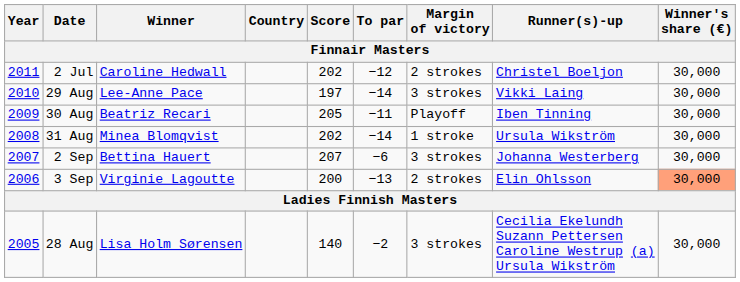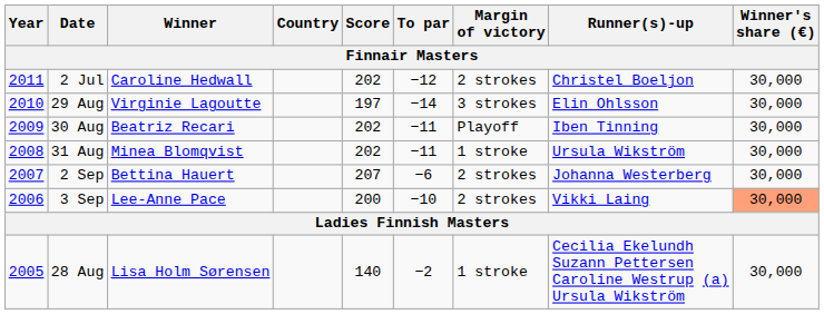 <table class=wikitable style="font-size:95%">
 <tr>
 <th>Year</th>
 <th>Date</th>
 <th>Winner</th>
 <th>Country</th>
 <th>Score</th>
 <th>To par</th>
 <th>Margin<br>of victory</th>
 <th>Runner(s)-up</th>
 <th>Winner's<br>share (€)</th>
 </tr>
 <tr>
 <th colspan=10>Finnair Masters</th>
 </tr>
 <tr>
 <td><a href='#'>2011</a></td>
 <td align=right>2 Jul</td>
 <td><a href='#'>Caroline Hedwall</a></td>
 <td></td>
 <td align=center>202</td>
 <td align=center>−12</td>
 <td>2 strokes</td>
 <td> <a href='#'>Christel Boeljon</a></td>
 <td align=center>30,000</td>
 </tr>
 <tr>
 <td><a href='#'>2010</a></td>
 <td align=right>29 Aug</td>
-<td><a href='#'>Lee-Anne Pace</a></td>
+<td><a href='#'>Virginie Lagoutte</a></td>
 <td></td>
 <td align=center>197</td>
 <td align=center>−14</td>
 <td>3 strokes</td>
-<td> <a href='#'>Vikki Laing</a></td>
+<td> <a href='#'>Elin Ohlsson</a></td>
 <td align=center>30,000</td>
 </tr>
 <tr>
 <td><a href='#'>2009</a></td>
 <td align=right>30 Aug</td>
 <td><a href='#'>Beatriz Recari</a></td>
 <td></td>
-<td align=center>205</td>
+<td align=center>202</td>
 <td align=center>−11</td>
 <td>Playoff</td>
 <td> <a href='#'>Iben Tinning</a></td>
 <td align=center>30,000</td>
 </tr>
 <tr>
 <td><a href='#'>2008</a></td>
 <td align=right>31 Aug</td>
 <td><a href='#'>Minea Blomqvist</a></td>
 <td></td>
 <td align=center>202</td>
-<td align=center>−14</td>
+<td align=center>−11</td>
 <td>1 stroke</td>
 <td> <a href='#'>Ursula Wikström</a></td>
 <td align=center>30,000</td>
 </tr>
 <tr>
 <td><a href='#'>2007</a></td>
 <td align=right>2 Sep</td>
 <td><a href='#'>Bettina Hauert</a></td>
 <td></td>
 <td align=center>207</td>
 <td align=center>−6</td>
-<td>3 strokes</td>
+<td>2 strokes</td>
 <td> <a href='#'>Johanna Westerberg</a></td>
 <td align=center>30,000</td>
 </tr>
 <tr>
 <td><a href='#'>2006</a></td>
 <td align=right>3 Sep</td>
-<td><a href='#'>Virginie Lagoutte</a></td>
+<td><a href='#'>Lee-Anne Pace</a></td>
 <td></td>
 <td align=center>200</td>
-<td align=center>−13</td>
+<td align=center>−10</td>
 <td>2 strokes</td>
-<td> <a href='#'>Elin Ohlsson</a></td>
+<td> <a href='#'>Vikki Laing</a></td>
 <td align=center style="background: lightsalmon;">30,000</td>
 </tr>
 <tr>
 <th colspan=10>Ladies Finnish Masters</th>
 </tr>
 <tr>
 <td><a href='#'>2005</a></td>
 <td align=right>28 Aug</td>
 <td><a href='#'>Lisa Holm Sørensen</a></td>
 <td></td>
 <td align=center>140</td>
 <td align=center>−2</td>
-<td>3 strokes</td>
+<td>1 stroke</td>
 <td> <a href='#'>Cecilia Ekelundh</a><br> <a href='#'>Suzann Pettersen</a><br> <a href='#'>Caroline Westrup</a> <a href='#'>(a)</a><br> <a href='#'>Ursula Wikström</a></td>
 <td align=center>30,000</td>
 </tr>
 </table>
